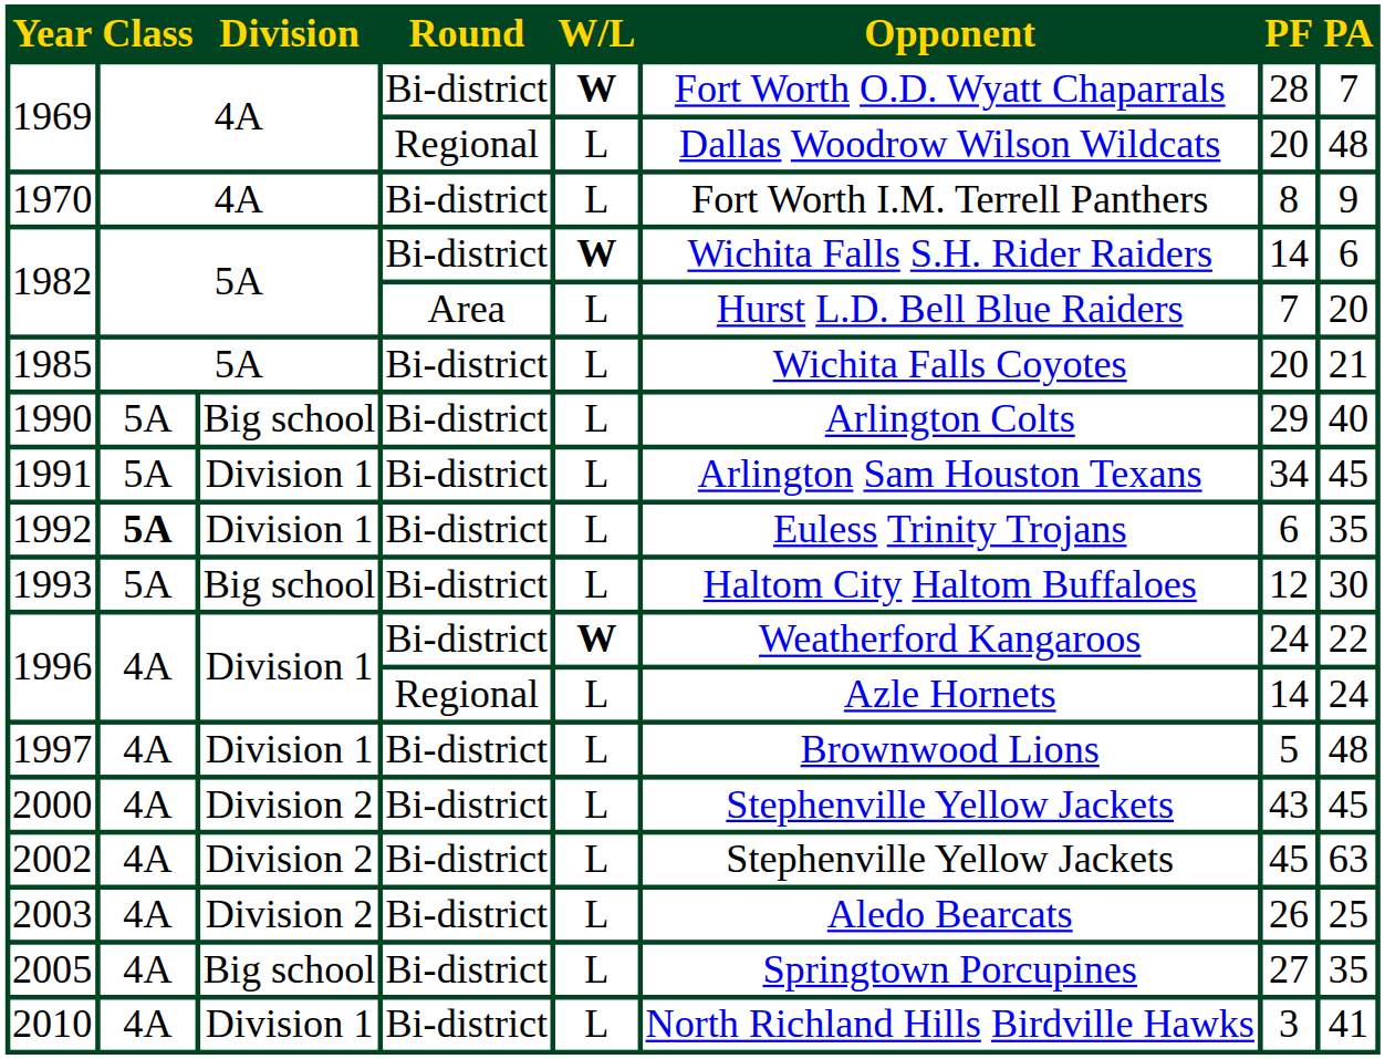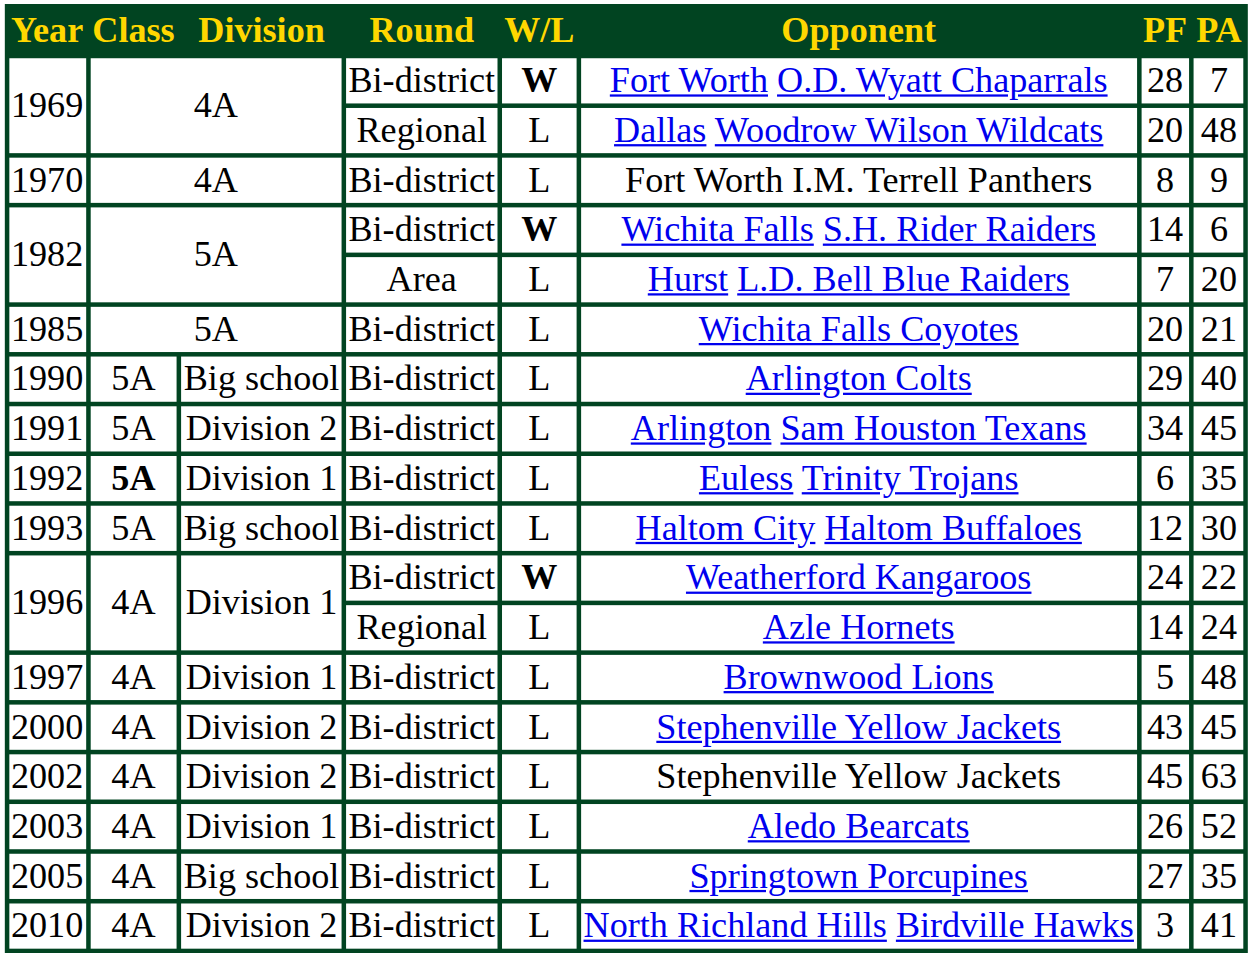 <table style="background:#014421;color:gold;text-align:center" align="center">
 <tr>
 <th>Year</th>
 <th>Class</th>
 <th>Division</th>
 <th>Round</th>
 <th>W/L</th>
 <th>Opponent</th>
 <th>PF</th>
 <th>PA</th>
 </tr>
 <tr style="background:white;color:black">
 <td rowspan=2>1969</td>
 <td rowspan="2" colspan="2">4A</td>
 <td>Bi-district</td>
 <td><strong>W</strong></td>
 <td><a href='#'>Fort Worth</a> <a href='#'>O.D. Wyatt Chaparrals</a></td>
 <td>28</td>
 <td>7</td>
 </tr>
 <tr style="background:white;color:black">
 <td>Regional</td>
 <td>L</td>
 <td><a href='#'>Dallas</a> <a href='#'>Woodrow Wilson Wildcats</a></td>
 <td>20</td>
 <td>48</td>
 </tr>
 <tr style="background:white;color:black">
 <td>1970</td>
 <td colspan="2">4A</td>
 <td>Bi-district</td>
 <td>L</td>
 <td>Fort Worth I.M. Terrell Panthers</td>
 <td>8</td>
 <td>9</td>
 </tr>
 <tr style="background:white;color:black">
 <td rowspan=2>1982</td>
 <td rowspan="2" colspan="2">5A</td>
 <td>Bi-district</td>
 <td><strong>W</strong></td>
 <td><a href='#'>Wichita Falls</a> <a href='#'>S.H. Rider Raiders</a></td>
 <td>14</td>
 <td>6</td>
 </tr>
 <tr style="background:white;color:black">
 <td>Area</td>
 <td>L</td>
 <td><a href='#'>Hurst</a> <a href='#'>L.D. Bell Blue Raiders</a></td>
 <td>7</td>
 <td>20</td>
 </tr>
 <tr style="background:white;color:black">
 <td>1985</td>
 <td colspan="2">5A</td>
 <td>Bi-district</td>
 <td>L</td>
 <td><a href='#'>Wichita Falls Coyotes</a></td>
 <td>20</td>
 <td>21</td>
 </tr>
 <tr style="background:white;color:black">
 <td>1990</td>
 <td>5A</td>
 <td>Big school</td>
 <td>Bi-district</td>
 <td>L</td>
 <td><a href='#'>Arlington Colts</a></td>
 <td>29</td>
 <td>40</td>
 </tr>
 <tr style="background:white;color:black">
 <td>1991</td>
 <td>5A</td>
-<td>Division 1</td>
+<td>Division 2</td>
 <td>Bi-district</td>
 <td>L</td>
 <td><a href='#'>Arlington</a> <a href='#'>Sam Houston Texans</a></td>
 <td>34</td>
 <td>45</td>
 </tr>
 <tr style="background:white;color:black">
 <td>1992</td>
 <td><strong>5A</strong></td>
 <td>Division 1</td>
 <td>Bi-district</td>
 <td>L</td>
 <td><a href='#'>Euless</a> <a href='#'>Trinity Trojans</a></td>
 <td>6</td>
 <td>35</td>
 </tr>
 <tr style="background:white;color:black">
 <td>1993</td>
 <td>5A</td>
 <td>Big school</td>
 <td>Bi-district</td>
 <td>L</td>
 <td><a href='#'>Haltom City</a> <a href='#'>Haltom Buffaloes</a></td>
 <td>12</td>
 <td>30</td>
 </tr>
 <tr style="background:white;color:black">
 <td rowspan="2">1996</td>
 <td rowspan="2">4A</td>
 <td rowspan="2">Division 1</td>
 <td>Bi-district</td>
 <td><strong>W</strong></td>
 <td><a href='#'>Weatherford Kangaroos</a></td>
 <td>24</td>
 <td>22</td>
 </tr>
 <tr style="background:white;color:black">
 <td>Regional</td>
 <td>L</td>
 <td><a href='#'>Azle Hornets</a></td>
 <td>14</td>
 <td>24</td>
 </tr>
 <tr style="background:white;color:black">
 <td>1997</td>
 <td>4A</td>
 <td>Division 1</td>
 <td>Bi-district</td>
 <td>L</td>
 <td><a href='#'>Brownwood Lions</a></td>
 <td>5</td>
 <td>48</td>
 </tr>
 <tr style="background:white;color:black">
 <td>2000</td>
 <td>4A</td>
 <td>Division 2</td>
 <td>Bi-district</td>
 <td>L</td>
 <td><a href='#'>Stephenville Yellow Jackets</a></td>
 <td>43</td>
 <td>45</td>
 </tr>
 <tr style="background:white;color:black">
 <td>2002</td>
 <td>4A</td>
 <td>Division 2</td>
 <td>Bi-district</td>
 <td>L</td>
 <td>Stephenville Yellow Jackets</td>
 <td>45</td>
 <td>63</td>
 </tr>
 <tr style="background:white;color:black">
 <td>2003</td>
 <td>4A</td>
-<td>Division 2</td>
+<td>Division 1</td>
 <td>Bi-district</td>
 <td>L</td>
 <td><a href='#'>Aledo Bearcats</a></td>
 <td>26</td>
-<td>25</td>
+<td>52</td>
 </tr>
 <tr style="background:white;color:black">
 <td>2005</td>
 <td>4A</td>
 <td>Big school</td>
 <td>Bi-district</td>
 <td>L</td>
 <td><a href='#'>Springtown Porcupines</a></td>
 <td>27</td>
 <td>35</td>
 </tr>
 <tr style="background:white;color:black">
 <td>2010</td>
 <td>4A</td>
-<td>Division 1</td>
+<td>Division 2</td>
 <td>Bi-district</td>
 <td>L</td>
 <td><a href='#'>North Richland Hills</a> <a href='#'>Birdville Hawks</a></td>
 <td>3</td>
 <td>41</td>
 </tr>
 </table>
